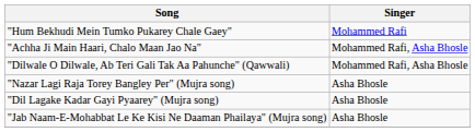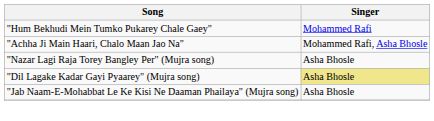 <table class=wikitable>
 <tr>
 <th>Song</th>
 <th>Singer</th>
 </tr>
 <tr>
 <td>"Hum Bekhudi Mein Tumko Pukarey Chale Gaey"</td>
 <td><a href='#'>Mohammed Rafi</a></td>
 </tr>
 <tr>
 <td>"Achha Ji Main Haari, Chalo Maan Jao Na"</td>
 <td>Mohammed Rafi, <a href='#'>Asha Bhosle</a></td>
 </tr>
 <tr>
-<td>"Dilwale O Dilwale, Ab Teri Gali Tak Aa Pahunche" (Qawwali)</td>
-<td>Mohammed Rafi, Asha Bhosle</td>
-</tr>
-<tr>
 <td>"Nazar Lagi Raja Torey Bangley Per" (Mujra song)</td>
 <td>Asha Bhosle</td>
 </tr>
 <tr>
 <td>"Dil Lagake Kadar Gayi Pyaarey" (Mujra song)</td>
-<td>Asha Bhosle</td>
+<td style="background: khaki;">Asha Bhosle</td>
 </tr>
 <tr>
 <td>"Jab Naam-E-Mohabbat Le Ke Kisi Ne Daaman Phailaya" (Mujra song)</td>
 <td>Asha Bhosle</td>
 </tr>
 <tr>
 </tr>
 </table>
